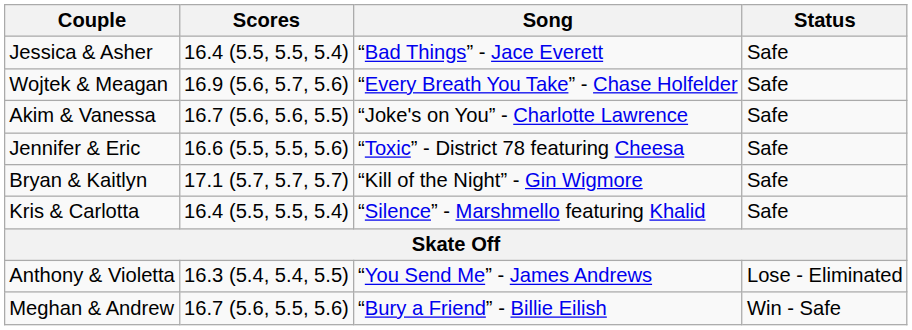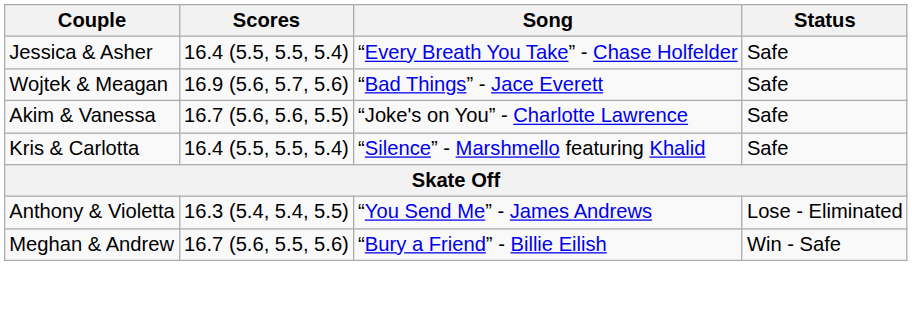 <table class="wikitable">
 <tr>
 <th>Couple</th>
 <th>Scores</th>
 <th>Song</th>
 <th>Status</th>
 </tr>
 <tr>
 <td>Jessica & Asher</td>
 <td>16.4 (5.5, 5.5, 5.4)</td>
-<td>“<a href='#'>Bad Things</a>” - <a href='#'>Jace Everett</a></td>
+<td>“<a href='#'>Every Breath You Take</a>” - <a href='#'>Chase Holfelder</a></td>
 <td>Safe</td>
 </tr>
 <tr>
 <td>Wojtek & Meagan</td>
 <td>16.9 (5.6, 5.7, 5.6)</td>
-<td>“<a href='#'>Every Breath You Take</a>” - <a href='#'>Chase Holfelder</a></td>
+<td>“<a href='#'>Bad Things</a>” - <a href='#'>Jace Everett</a></td>
 <td>Safe</td>
 </tr>
 <tr>
 <td>Akim & Vanessa</td>
 <td>16.7 (5.6, 5.6, 5.5)</td>
 <td>“Joke's on You” - <a href='#'>Charlotte Lawrence</a></td>
-<td>Safe</td>
-</tr>
-<tr>
-<td>Jennifer & Eric</td>
-<td>16.6 (5.5, 5.5, 5.6)</td>
-<td>“<a href='#'>Toxic</a>” - District 78 featuring <a href='#'>Cheesa</a></td>
-<td>Safe</td>
-</tr>
-<tr>
-<td>Bryan & Kaitlyn</td>
-<td>17.1 (5.7, 5.7, 5.7)</td>
-<td>“Kill of the Night” - <a href='#'>Gin Wigmore</a></td>
 <td>Safe</td>
 </tr>
 <tr>
 <td>Kris & Carlotta</td>
 <td>16.4 (5.5, 5.5, 5.4)</td>
 <td>“<a href='#'>Silence</a>” - <a href='#'>Marshmello</a> featuring <a href='#'>Khalid</a></td>
 <td>Safe</td>
 </tr>
 <tr>
 <th colspan="4"><strong>Skate Off</strong></th>
 </tr>
 <tr>
 <td>Anthony & Violetta</td>
 <td>16.3 (5.4, 5.4, 5.5)</td>
 <td>“<a href='#'>You Send Me</a>” - <a href='#'>James Andrews</a></td>
 <td>Lose - Eliminated</td>
 </tr>
 <tr>
 <td>Meghan & Andrew</td>
 <td>16.7 (5.6, 5.5, 5.6)</td>
 <td>“<a href='#'>Bury a Friend</a>” - <a href='#'>Billie Eilish</a></td>
 <td>Win - Safe</td>
 </tr>
 </table>
